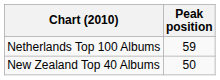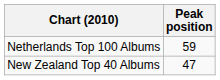 <table class="wikitable">
 <tr>
 <th>Chart (2010)</th>
 <th>Peak<br>position</th>
 </tr>
 <tr>
 <td>Netherlands Top 100 Albums</td>
 <td align="center">59</td>
 </tr>
 <tr>
 <td>New Zealand Top 40 Albums</td>
-<td align="center">50</td>
+<td align="center">47</td>
 </tr>
 </table>
